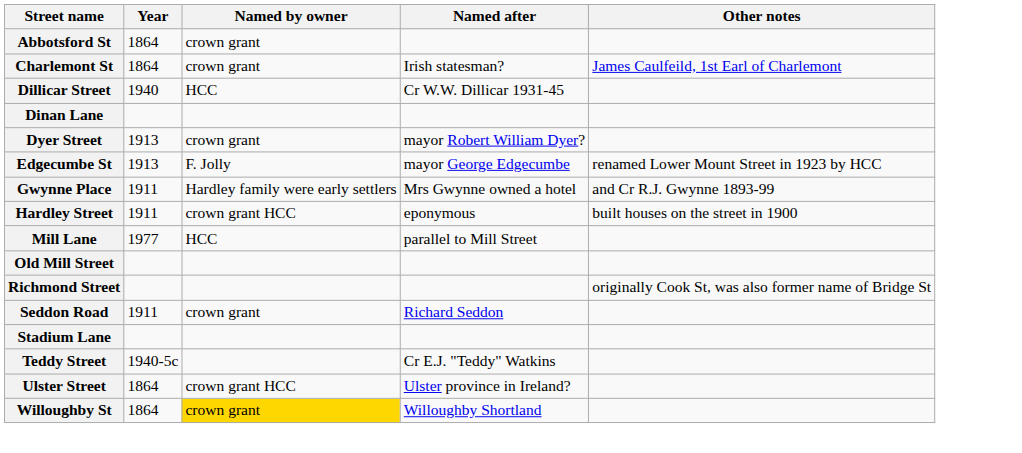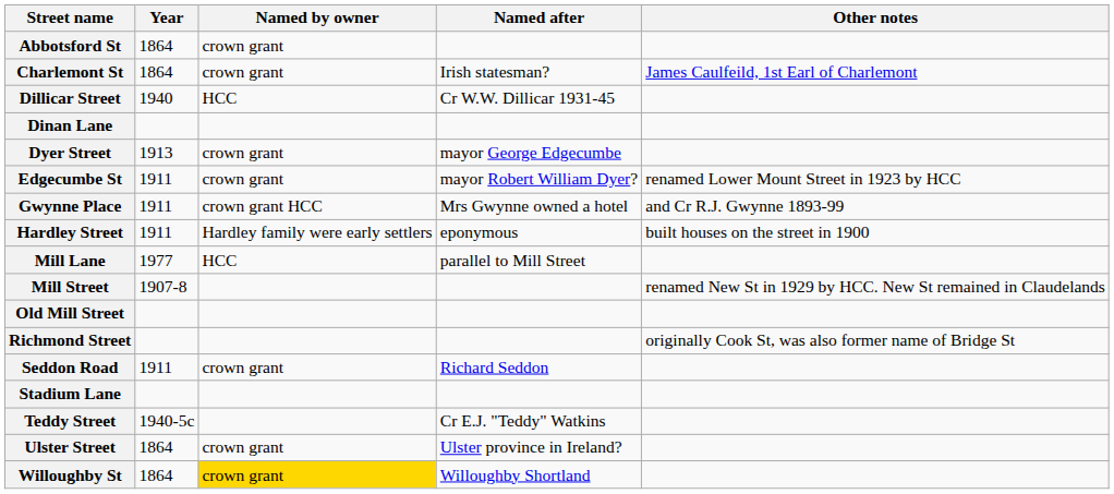 <table class="wikitable sortable" border="1">
 <tr>
 <th>Street name</th>
 <th><strong>Year</strong></th>
 <th><strong>Named by owner</strong></th>
 <th><strong>Named after</strong></th>
 <th><strong>Other notes</strong></th>
 </tr>
 <tr>
 <th>Abbotsford St</th>
 <td>1864</td>
 <td>crown grant</td>
 <td></td>
 <td></td>
 </tr>
 <tr>
 <th>Charlemont St</th>
 <td>1864</td>
 <td>crown grant</td>
 <td>Irish statesman?</td>
 <td><a href='#'>James Caulfeild, 1st Earl of Charlemont</a></td>
 </tr>
 <tr>
 <th>Dillicar Street</th>
 <td>1940</td>
 <td>HCC</td>
 <td>Cr W.W. Dillicar 1931-45</td>
 <td></td>
 </tr>
 <tr>
 <th>Dinan Lane</th>
 <td></td>
 <td></td>
 <td></td>
 <td></td>
 </tr>
 <tr>
 <th>Dyer Street</th>
 <td>1913</td>
 <td>crown grant</td>
-<td>mayor <a href='#'>Robert William Dyer</a>?</td>
+<td>mayor <a href='#'>George Edgecumbe</a></td>
 <td></td>
 </tr>
 <tr>
 <th>Edgecumbe St</th>
-<td>1913</td>
-<td>F. Jolly</td>
-<td>mayor <a href='#'>George Edgecumbe</a></td>
+<td>1911</td>
+<td>crown grant</td>
+<td>mayor <a href='#'>Robert William Dyer</a>?</td>
 <td>renamed Lower Mount Street in 1923 by HCC</td>
 </tr>
 <tr>
 <th>Gwynne Place</th>
 <td>1911</td>
-<td>Hardley family were early settlers</td>
+<td>crown grant HCC</td>
 <td>Mrs Gwynne owned a hotel</td>
 <td>and Cr R.J. Gwynne 1893-99</td>
 </tr>
 <tr>
 <th>Hardley Street</th>
 <td>1911</td>
-<td>crown grant HCC</td>
+<td>Hardley family were early settlers</td>
 <td>eponymous</td>
 <td>built houses on the street in 1900</td>
 </tr>
 <tr>
 <th>Mill Lane</th>
 <td>1977</td>
 <td>HCC</td>
 <td>parallel to Mill Street</td>
 <td></td>
+</tr>
+<tr>
+<th>Mill Street</th>
+<td>1907-8</td>
+<td></td>
+<td></td>
+<td>renamed New St in 1929 by HCC. New St remained in Claudelands</td>
 </tr>
 <tr>
 <th>Old Mill Street</th>
 <td></td>
 <td></td>
 <td></td>
 <td></td>
 </tr>
 <tr>
 <th>Richmond Street</th>
 <td></td>
 <td></td>
 <td></td>
 <td>originally Cook St, was also former name of Bridge St</td>
 </tr>
 <tr>
 <th>Seddon Road</th>
 <td>1911</td>
 <td>crown grant</td>
 <td><a href='#'>Richard Seddon</a></td>
 <td></td>
 </tr>
 <tr>
 <th>Stadium Lane</th>
 <td></td>
 <td></td>
 <td></td>
 <td></td>
 </tr>
 <tr>
 <th>Teddy Street</th>
 <td>1940-5c</td>
 <td></td>
 <td>Cr E.J. "Teddy" Watkins</td>
 <td></td>
 </tr>
 <tr>
 <th>Ulster Street</th>
 <td>1864</td>
-<td>crown grant HCC</td>
+<td>crown grant</td>
 <td><a href='#'>Ulster</a> province in Ireland?</td>
 <td></td>
 </tr>
 <tr>
 <th>Willoughby St</th>
 <td>1864</td>
 <td style="background: gold;">crown grant</td>
 <td><a href='#'>Willoughby Shortland</a></td>
 <td></td>
 </tr>
 </table>
